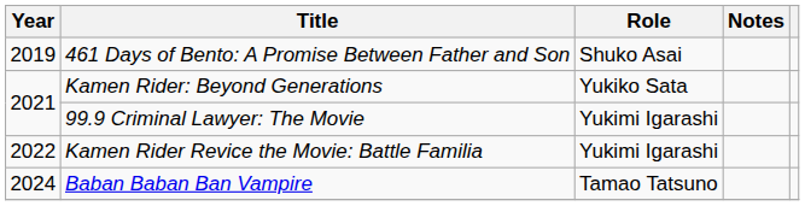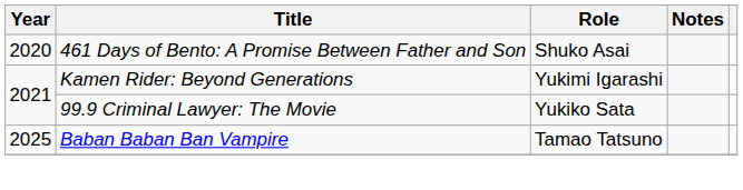 <table class="wikitable">
 <tr>
 <th>Year</th>
 <th>Title</th>
 <th>Role</th>
 <th>Notes</th>
 <th></th>
 </tr>
 <tr>
-<td>2019</td>
+<td>2020</td>
 <td><em>461 Days of Bento: A Promise Between Father and Son</em></td>
 <td>Shuko Asai</td>
 <td></td>
 <td></td>
 </tr>
 <tr>
 <td rowspan="2">2021</td>
 <td><em>Kamen Rider: Beyond Generations</em></td>
+<td>Yukimi Igarashi</td>
+<td></td>
+<td></td>
+</tr>
+<tr>
+<td><em>99.9 Criminal Lawyer: The Movie</em></td>
 <td>Yukiko Sata</td>
 <td></td>
 <td></td>
 </tr>
 <tr>
-<td><em>99.9 Criminal Lawyer: The Movie</em></td>
-<td>Yukimi Igarashi</td>
-<td></td>
-<td></td>
-</tr>
-<tr>
-<td>2022</td>
-<td><em>Kamen Rider Revice the Movie: Battle Familia</em></td>
-<td>Yukimi Igarashi</td>
-<td></td>
-<td></td>
-</tr>
-<tr>
-<td>2024</td>
+<td>2025</td>
 <td><em><a href='#'>Baban Baban Ban Vampire</a></em></td>
 <td>Tamao Tatsuno</td>
 <td></td>
 <td></td>
 </tr>
 <tr>
 </tr>
 </table>
